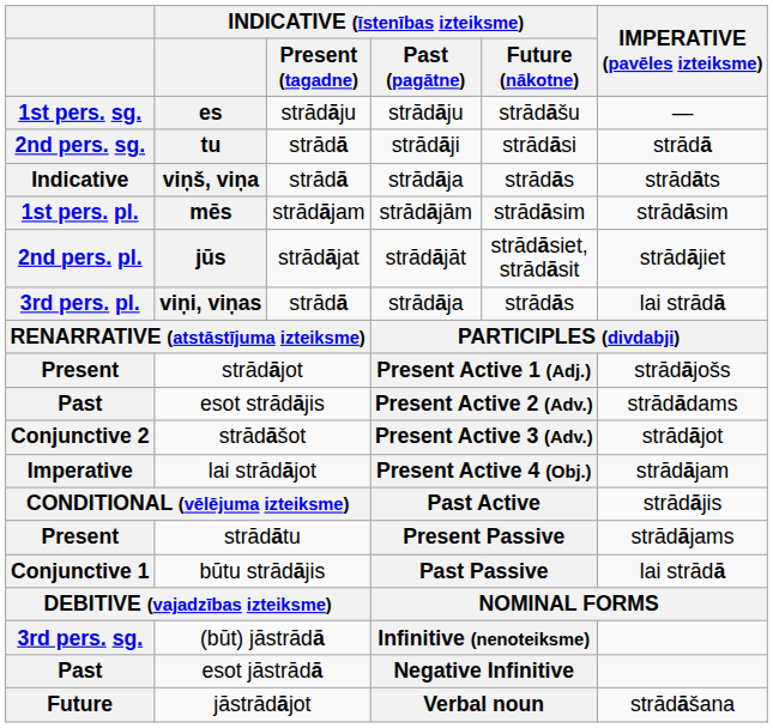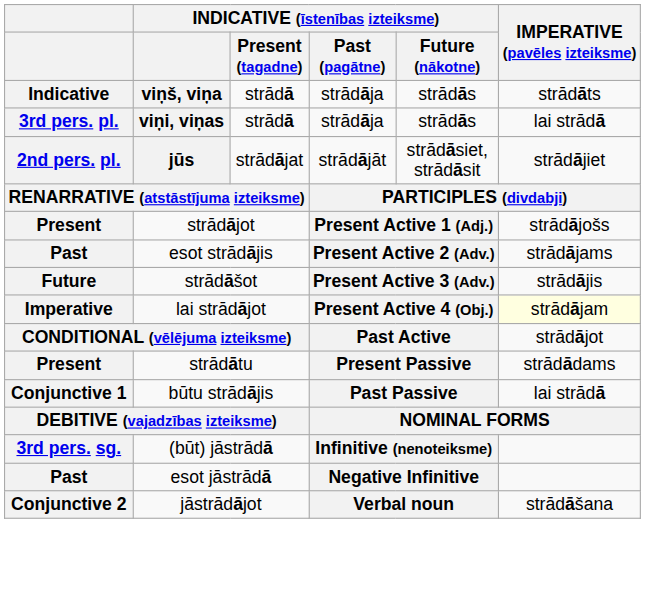 <table class="inflection-table wikitable" style="text-align:center;">
 <tr>
 <th></th>
 <th colspan="4">INDICATIVE <small>(<a href='#'>īstenības</a> <a href='#'>izteiksme</a>)</small></th>
 <th rowspan="2">IMPERATIVE<br><small>(<a href='#'>pavēles</a> <a href='#'>izteiksme</a>)</small></th>
 </tr>
 <tr>
 <th></th>
 <th></th>
 <th>Present<br><small>(<a href='#'>tagadne</a>)</small></th>
 <th>Past<br><small>(<a href='#'>pagātne</a>)</small></th>
 <th>Future<br><small>(<a href='#'>nākotne</a>)</small></th>
 </tr>
 <tr>
-<th><a href='#'>1st pers.</a> <a href='#'>sg.</a></th>
-<th>es</th>
-<td>strād<strong>ā</strong>ju</td>
-<td>strād<strong>ā</strong>ju</td>
-<td>strād<strong>ā</strong>šu</td>
-<td>—</td>
-</tr>
-<tr>
-<th><a href='#'>2nd pers.</a> <a href='#'>sg.</a></th>
-<th>tu</th>
-<td>strād<strong>ā</strong></td>
-<td>strād<strong>ā</strong>ji</td>
-<td>strād<strong>ā</strong>si</td>
-<td>strād<strong>ā</strong></td>
-</tr>
-<tr>
 <th>Indicative</th>
 <th>viņš, viņa</th>
 <td>strād<strong>ā</strong></td>
 <td>strād<strong>ā</strong>ja</td>
 <td>strād<strong>ā</strong>s</td>
 <td>strād<strong>ā</strong>ts</td>
 </tr>
 <tr>
-<th><a href='#'>1st pers.</a> <a href='#'>pl.</a></th>
-<th>mēs</th>
-<td>strād<strong>ā</strong>jam</td>
-<td>strād<strong>ā</strong>jām</td>
-<td>strād<strong>ā</strong>sim</td>
-<td>strād<strong>ā</strong>sim</td>
+<th><a href='#'>3rd pers.</a> <a href='#'>pl.</a></th>
+<th>viņi, viņas</th>
+<td>strād<strong>ā</strong></td>
+<td>strād<strong>ā</strong>ja</td>
+<td>strād<strong>ā</strong>s</td>
+<td>lai strād<strong>ā</strong></td>
 </tr>
 <tr>
 <th><a href='#'>2nd pers.</a> <a href='#'>pl.</a></th>
 <th>jūs</th>
 <td>strād<strong>ā</strong>jat</td>
 <td>strād<strong>ā</strong>jāt</td>
 <td>strād<strong>ā</strong>siet,<br>strād<strong>ā</strong>sit</td>
 <td>strād<strong>ā</strong>jiet</td>
-</tr>
-<tr>
-<th><a href='#'>3rd pers.</a> <a href='#'>pl.</a></th>
-<th>viņi, viņas</th>
-<td>strād<strong>ā</strong></td>
-<td>strād<strong>ā</strong>ja</td>
-<td>strād<strong>ā</strong>s</td>
-<td>lai strād<strong>ā</strong></td>
 </tr>
 <tr>
 <th colspan="3">RENARRATIVE <small>(<a href='#'>atstāstījuma</a> <a href='#'>izteiksme</a>)</small></th>
 <th colspan="3">PARTICIPLES <small>(<a href='#'>divdabji</a>)</small></th>
 </tr>
 <tr>
 <th>Present</th>
 <td colspan="2">strād<strong>ā</strong>jot</td>
 <th colspan="2">Present Active 1 <small>(Adj.)</small></th>
 <td>strād<strong>ā</strong>jošs</td>
 </tr>
 <tr>
 <th>Past</th>
 <td colspan="2">esot strād<strong>ā</strong>jis</td>
 <th colspan="2">Present Active 2 <small>(Adv.)</small></th>
-<td>strād<strong>ā</strong>dams</td>
+<td>strād<strong>ā</strong>jams</td>
 </tr>
 <tr>
-<th>Conjunctive 2</th>
+<th>Future</th>
 <td colspan="2">strād<strong>ā</strong>šot</td>
 <th colspan="2">Present Active 3 <small>(Adv.)</small></th>
-<td>strād<strong>ā</strong>jot</td>
+<td>strād<strong>ā</strong>jis</td>
 </tr>
 <tr>
 <th>Imperative</th>
 <td colspan="2">lai strād<strong>ā</strong>jot</td>
 <th colspan="2">Present Active 4 <small>(Obj.)</small></th>
-<td>strād<strong>ā</strong>jam</td>
+<td style="background: lightyellow;">strād<strong>ā</strong>jam</td>
 </tr>
 <tr>
 <th colspan="3">CONDITIONAL <small>(<a href='#'>vēlējuma</a> <a href='#'>izteiksme</a>)</small></th>
 <th colspan="2">Past Active</th>
-<td>strād<strong>ā</strong>jis</td>
+<td>strād<strong>ā</strong>jot</td>
 </tr>
 <tr>
 <th>Present</th>
 <td colspan="2">strād<strong>ā</strong>tu</td>
 <th colspan="2">Present Passive</th>
-<td>strād<strong>ā</strong>jams</td>
+<td>strād<strong>ā</strong>dams</td>
 </tr>
 <tr>
 <th>Conjunctive 1</th>
 <td colspan="2">būtu strād<strong>ā</strong>jis</td>
 <th colspan="2">Past Passive</th>
 <td>lai strād<strong>ā</strong></td>
 </tr>
 <tr>
 <th colspan="3">DEBITIVE <small>(<a href='#'>vajadzības</a> <a href='#'>izteiksme</a>)</small></th>
 <th colspan="3">NOMINAL FORMS</th>
 </tr>
 <tr>
 <th><a href='#'>3rd pers.</a> <a href='#'>sg.</a></th>
 <td colspan="2">(būt) jāstrād<strong>ā</strong></td>
 <th colspan="2">Infinitive <small>(nenoteiksme)</small></th>
 <td></td>
 </tr>
 <tr>
 <th>Past</th>
 <td colspan="2">esot jāstrād<strong>ā</strong></td>
 <th colspan="2">Negative Infinitive</th>
 <td></td>
 </tr>
 <tr>
-<th>Future</th>
+<th>Conjunctive 2</th>
 <td colspan="2">jāstrād<strong>ā</strong>jot</td>
 <th colspan="2">Verbal noun</th>
 <td>strād<strong>ā</strong>šana</td>
 </tr>
 </table>
